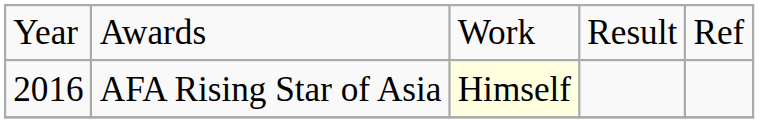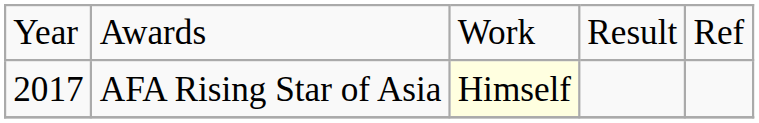 <table class="wikitable">
 <tr>
 <td>Year</td>
 <td>Awards</td>
 <td>Work</td>
 <td>Result</td>
 <td>Ref</td>
 </tr>
 <tr>
-<td>2016</td>
+<td>2017</td>
 <td>AFA Rising Star of Asia</td>
 <td style="background: lightyellow;">Himself</td>
 <td></td>
 <td></td>
 </tr>
 <tr>
 </tr>
 </table>
